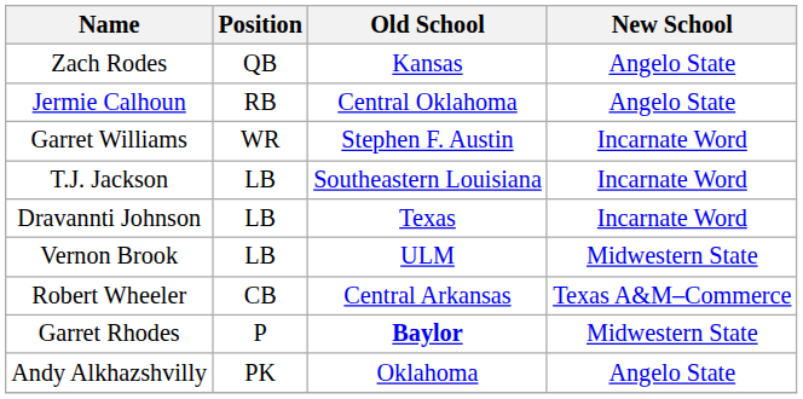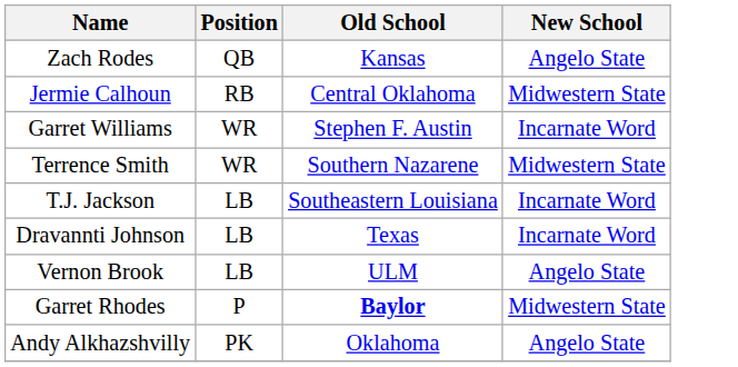 <table class="wikitable sortable" border="1">
 <tr>
 <th>Name</th>
 <th>Position</th>
 <th>Old School</th>
 <th>New School</th>
 </tr>
 <tr>
 <td style="text-align:center; background:white">Zach Rodes</td>
 <td style="text-align:center; background:white">QB</td>
 <td style="text-align:center; background:white"><a href='#'>Kansas</a></td>
 <td style="text-align:center; background:white"><a href='#'>Angelo State</a></td>
 </tr>
 <tr>
 <td style="text-align:center; background:white"><a href='#'>Jermie Calhoun</a></td>
 <td style="text-align:center; background:white">RB</td>
 <td style="text-align:center; background:white"><a href='#'>Central Oklahoma</a></td>
-<td style="text-align:center; background:white"><a href='#'>Angelo State</a></td>
+<td style="text-align:center; background:white"><a href='#'>Midwestern State</a></td>
 </tr>
 <tr>
 <td style="text-align:center; background:white">Garret Williams</td>
 <td style="text-align:center; background:white">WR</td>
 <td style="text-align:center; background:white"><a href='#'>Stephen F. Austin</a></td>
 <td style="text-align:center; background:white"><a href='#'>Incarnate Word</a></td>
+</tr>
+<tr>
+<td style="text-align:center; background:white">Terrence Smith</td>
+<td style="text-align:center; background:white">WR</td>
+<td style="text-align:center; background:white"><a href='#'>Southern Nazarene</a></td>
+<td style="text-align:center; background:white"><a href='#'>Midwestern State</a></td>
 </tr>
 <tr>
 <td style="text-align:center; background:white">T.J. Jackson</td>
 <td style="text-align:center; background:white">LB</td>
 <td style="text-align:center; background:white"><a href='#'>Southeastern Louisiana</a></td>
 <td style="text-align:center; background:white"><a href='#'>Incarnate Word</a></td>
 </tr>
 <tr>
 <td style="text-align:center; background:white">Dravannti Johnson</td>
 <td style="text-align:center; background:white">LB</td>
 <td style="text-align:center; background:white"><a href='#'>Texas</a></td>
 <td style="text-align:center; background:white"><a href='#'>Incarnate Word</a></td>
 </tr>
 <tr>
 <td style="text-align:center; background:white">Vernon Brook</td>
 <td style="text-align:center; background:white">LB</td>
 <td style="text-align:center; background:white"><a href='#'>ULM</a></td>
-<td style="text-align:center; background:white"><a href='#'>Midwestern State</a></td>
-</tr>
-<tr>
-<td style="text-align:center; background:white">Robert Wheeler </td>
-<td style="text-align:center; background:white">CB</td>
-<td style="text-align:center; background:white"><a href='#'>Central Arkansas</a></td>
-<td style="text-align:center; background:white"><a href='#'>Texas A&M–Commerce</a></td>
+<td style="text-align:center; background:white"><a href='#'>Angelo State</a></td>
 </tr>
 <tr>
 <td style="text-align:center; background:white">Garret Rhodes</td>
 <td style="text-align:center; background:white">P</td>
 <td style="text-align:center; background:white"><strong><a href='#'>Baylor</a></strong></td>
 <td style="text-align:center; background:white"><a href='#'>Midwestern State</a></td>
 </tr>
 <tr>
 <td style="text-align:center; background:white">Andy Alkhazshvilly</td>
 <td style="text-align:center; background:white">PK</td>
 <td style="text-align:center; background:white"><a href='#'>Oklahoma</a></td>
 <td style="text-align:center; background:white"><a href='#'>Angelo State</a></td>
 </tr>
 <tr>
 </tr>
 </table>
